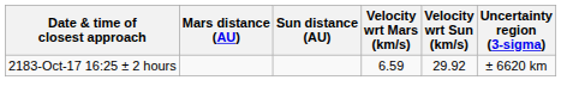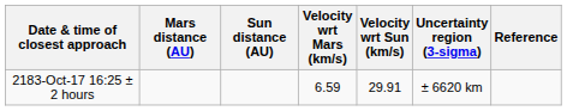 <table class="wikitable" style="text-align: center; font-size: 0.9em;">
 <tr>
 <th>Date & time of<br>closest approach</th>
 <th>Mars distance<br>(<a href='#'>AU</a>)</th>
 <th>Sun distance<br>(AU)</th>
 <th>Velocity<br>wrt Mars<br>(km/s)</th>
 <th>Velocity<br>wrt Sun<br>(km/s)</th>
 <th>Uncertainty<br>region<br>(<a href='#'>3-sigma</a>)</th>
+<th>Reference</th>
 </tr>
 <tr>
 <td>2183-Oct-17 16:25 ± 2 hours</td>
 <td></td>
 <td></td>
 <td>6.59</td>
-<td>29.92</td>
+<td>29.91</td>
 <td>± 6620 km</td>
+<td><small></small></td>
 </tr>
 </table>
